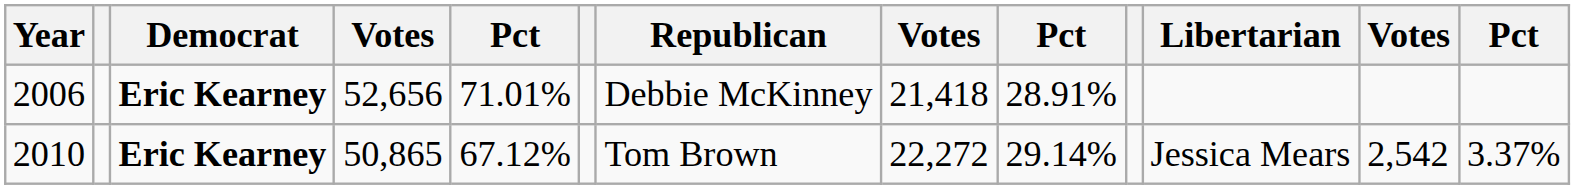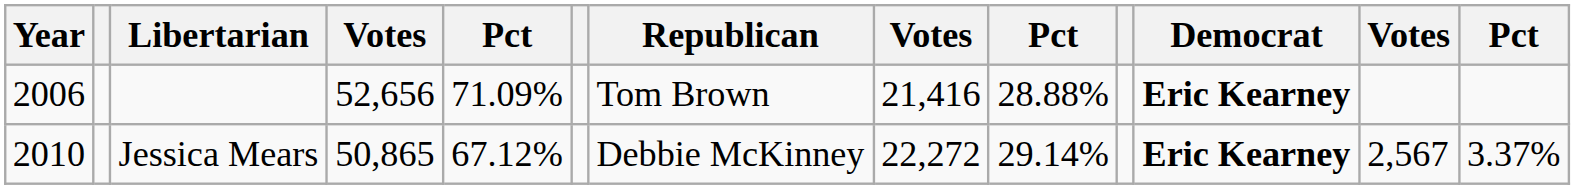 <table class="wikitable" style="margin:0.5em ; font-size:95%">
 <tr>
 <th>Year</th>
 <th></th>
-<th>Democrat</th>
+<th>Libertarian</th>
 <th>Votes</th>
 <th>Pct</th>
 <th></th>
 <th>Republican</th>
 <th>Votes</th>
 <th>Pct</th>
 <th></th>
-<th>Libertarian</th>
+<th>Democrat</th>
 <th>Votes</th>
 <th>Pct</th>
 </tr>
 <tr>
 <td>2006</td>
 <td></td>
+<td></td>
+<td>52,656</td>
+<td>71.09%</td>
+<td></td>
+<td>Tom Brown</td>
+<td>21,416</td>
+<td>28.88%</td>
+<td></td>
 <td><strong>Eric Kearney</strong></td>
-<td>52,656</td>
-<td>71.01%</td>
-<td></td>
-<td>Debbie McKinney</td>
-<td>21,418</td>
-<td>28.91%</td>
-<td></td>
-<td></td>
 <td></td>
 <td></td>
 </tr>
 <tr>
 <td>2010</td>
 <td></td>
-<td><strong>Eric Kearney</strong></td>
+<td>Jessica Mears</td>
 <td>50,865</td>
 <td>67.12%</td>
 <td></td>
-<td>Tom Brown</td>
+<td>Debbie McKinney</td>
 <td>22,272</td>
 <td>29.14%</td>
 <td></td>
-<td>Jessica Mears</td>
-<td>2,542</td>
+<td><strong>Eric Kearney</strong></td>
+<td>2,567</td>
 <td>3.37%</td>
 </tr>
 </table>
